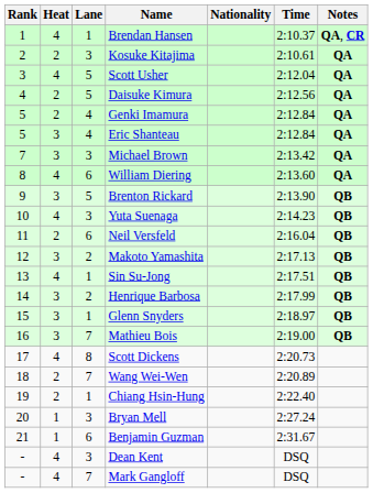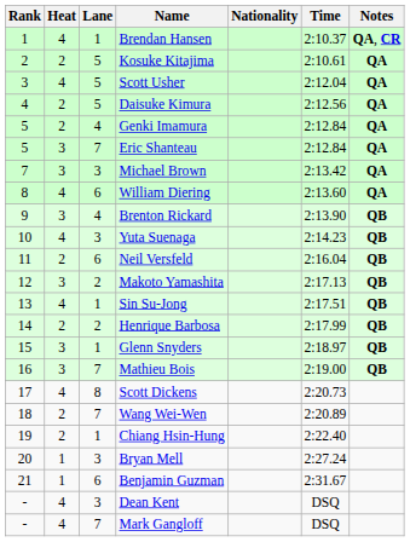 <table class="wikitable sortable" style="text-align:center">
 <tr>
 <th>Rank</th>
 <th>Heat</th>
 <th>Lane</th>
 <th>Name</th>
 <th>Nationality</th>
 <th>Time</th>
 <th>Notes</th>
 </tr>
 <tr bgcolor=ccffcc>
 <td>1</td>
 <td>4</td>
 <td>1</td>
 <td align=left><a href='#'>Brendan Hansen</a></td>
 <td align=left></td>
 <td>2:10.37</td>
 <td><strong>QA</strong>, <strong><a href='#'>CR</a></strong></td>
 </tr>
 <tr bgcolor=ccffcc>
 <td>2</td>
 <td>2</td>
-<td>3</td>
+<td>5</td>
 <td align=left><a href='#'>Kosuke Kitajima</a></td>
 <td align=left></td>
 <td>2:10.61</td>
 <td><strong>QA</strong></td>
 </tr>
 <tr bgcolor=ccffcc>
 <td>3</td>
 <td>4</td>
 <td>5</td>
 <td align=left><a href='#'>Scott Usher</a></td>
 <td align=left></td>
 <td>2:12.04</td>
 <td><strong>QA</strong></td>
 </tr>
 <tr bgcolor=ccffcc>
 <td>4</td>
 <td>2</td>
 <td>5</td>
 <td align=left><a href='#'>Daisuke Kimura</a></td>
 <td align=left></td>
 <td>2:12.56</td>
 <td><strong>QA</strong></td>
 </tr>
 <tr bgcolor=ccffcc>
 <td>5</td>
 <td>2</td>
 <td>4</td>
 <td align=left><a href='#'>Genki Imamura</a></td>
 <td align=left></td>
 <td>2:12.84</td>
 <td><strong>QA</strong></td>
 </tr>
 <tr bgcolor=ccffcc>
 <td>5</td>
 <td>3</td>
-<td>4</td>
+<td>7</td>
 <td align=left><a href='#'>Eric Shanteau</a></td>
 <td align=left></td>
 <td>2:12.84</td>
 <td><strong>QA</strong></td>
 </tr>
 <tr bgcolor=ccffcc>
 <td>7</td>
 <td>3</td>
 <td>3</td>
 <td align=left><a href='#'>Michael Brown</a></td>
 <td align=left></td>
 <td>2:13.42</td>
 <td><strong>QA</strong></td>
 </tr>
 <tr bgcolor=ccffcc>
 <td>8</td>
 <td>4</td>
 <td>6</td>
 <td align=left><a href='#'>William Diering</a></td>
 <td align=left></td>
 <td>2:13.60</td>
 <td><strong>QA</strong></td>
 </tr>
 <tr bgcolor=ddffdd>
 <td>9</td>
 <td>3</td>
-<td>5</td>
+<td>4</td>
 <td align=left><a href='#'>Brenton Rickard</a></td>
 <td align=left></td>
 <td>2:13.90</td>
 <td><strong>QB</strong></td>
 </tr>
 <tr bgcolor=ddffdd>
 <td>10</td>
 <td>4</td>
 <td>3</td>
 <td align=left><a href='#'>Yuta Suenaga</a></td>
 <td align=left></td>
 <td>2:14.23</td>
 <td><strong>QB</strong></td>
 </tr>
 <tr bgcolor=ddffdd>
 <td>11</td>
 <td>2</td>
 <td>6</td>
 <td align=left><a href='#'>Neil Versfeld</a></td>
 <td align=left></td>
 <td>2:16.04</td>
 <td><strong>QB</strong></td>
 </tr>
 <tr bgcolor=ddffdd>
 <td>12</td>
 <td>3</td>
 <td>2</td>
 <td align=left><a href='#'>Makoto Yamashita</a></td>
 <td align=left></td>
 <td>2:17.13</td>
 <td><strong>QB</strong></td>
 </tr>
 <tr bgcolor=ddffdd>
 <td>13</td>
 <td>4</td>
 <td>1</td>
 <td align=left><a href='#'>Sin Su-Jong</a></td>
 <td align=left></td>
 <td>2:17.51</td>
 <td><strong>QB</strong></td>
 </tr>
 <tr bgcolor=ddffdd>
 <td>14</td>
-<td>3</td>
+<td>2</td>
 <td>2</td>
 <td align=left><a href='#'>Henrique Barbosa</a></td>
 <td align=left></td>
 <td>2:17.99</td>
 <td><strong>QB</strong></td>
 </tr>
 <tr bgcolor=ddffdd>
 <td>15</td>
 <td>3</td>
 <td>1</td>
 <td align=left><a href='#'>Glenn Snyders</a></td>
 <td align=left></td>
 <td>2:18.97</td>
 <td><strong>QB</strong></td>
 </tr>
 <tr bgcolor=ddffdd>
 <td>16</td>
 <td>3</td>
 <td>7</td>
 <td align=left><a href='#'>Mathieu Bois</a></td>
 <td align=left></td>
 <td>2:19.00</td>
 <td><strong>QB</strong></td>
 </tr>
 <tr>
 <td>17</td>
 <td>4</td>
 <td>8</td>
 <td align=left><a href='#'>Scott Dickens</a></td>
 <td align=left></td>
 <td>2:20.73</td>
 <td></td>
 </tr>
 <tr>
 <td>18</td>
 <td>2</td>
 <td>7</td>
 <td align=left><a href='#'>Wang Wei-Wen</a></td>
 <td align=left></td>
 <td>2:20.89</td>
 <td></td>
 </tr>
 <tr>
 <td>19</td>
 <td>2</td>
 <td>1</td>
 <td align=left><a href='#'>Chiang Hsin-Hung</a></td>
 <td align=left></td>
 <td>2:22.40</td>
 <td></td>
 </tr>
 <tr>
 <td>20</td>
 <td>1</td>
 <td>3</td>
 <td align=left><a href='#'>Bryan Mell</a></td>
 <td align=left></td>
 <td>2:27.24</td>
 <td></td>
 </tr>
 <tr>
 <td>21</td>
 <td>1</td>
 <td>6</td>
 <td align=left><a href='#'>Benjamin Guzman</a></td>
 <td align=left></td>
 <td>2:31.67</td>
 <td></td>
 </tr>
 <tr>
 <td>-</td>
 <td>4</td>
 <td>3</td>
 <td align=left><a href='#'>Dean Kent</a></td>
 <td align=left></td>
 <td>DSQ</td>
 <td></td>
 </tr>
 <tr>
 <td>-</td>
 <td>4</td>
 <td>7</td>
 <td align=left><a href='#'>Mark Gangloff</a></td>
 <td align=left></td>
 <td>DSQ</td>
 <td></td>
 </tr>
 </table>
